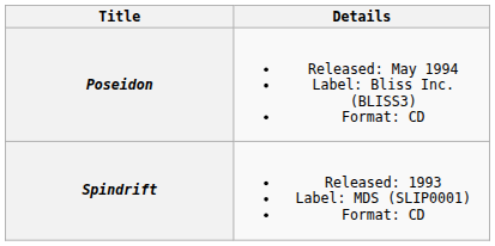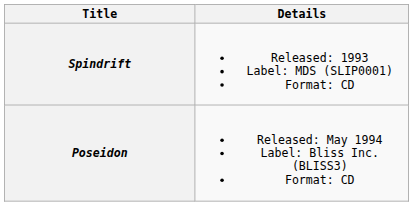 <table class="wikitable plainrowheaders" style="text-align:center;">
 <tr>
 <th scope="col" style="width:16em;">Title</th>
 <th scope="col" style="width:18em;">Details</th>
 </tr>
 <tr>
+<th scope="row"><em>Spindrift</em></th>
+<td><br><ul><li>Released: 1993</li><li>Label: MDS (SLIP0001)</li><li>Format: CD</li></ul></td>
+</tr>
+<tr>
 <th scope="row"><em>Poseidon</em></th>
 <td><br><ul><li>Released: May 1994</li><li>Label: Bliss Inc. (BLISS3)</li><li>Format: CD</li></ul></td>
 </tr>
-<tr>
-<th scope="row"><em>Spindrift</em></th>
-<td><br><ul><li>Released: 1993</li><li>Label: MDS (SLIP0001)</li><li>Format: CD</li></ul></td>
-</tr>
 </table>
